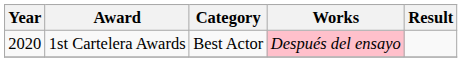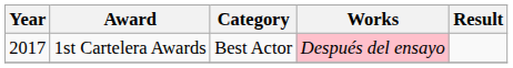 <table class="wikitable plainrowheaders">
 <tr>
 <th scope="col">Year</th>
 <th scope="col">Award</th>
 <th scope="col">Category</th>
 <th scope="col">Works</th>
 <th scope="col">Result</th>
 </tr>
 <tr>
-<td rowspan="1">2020</td>
+<td rowspan="1">2017</td>
 <td rowspan="1">1st Cartelera Awards</td>
 <td>Best Actor</td>
 <td style="background: pink;"><em>Después del ensayo</em></td>
 <td></td>
 </tr>
 <tr>
 </tr>
 </table>
